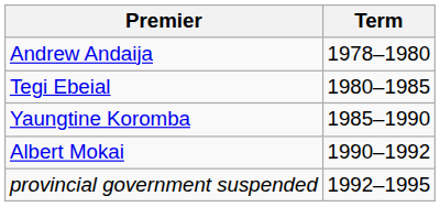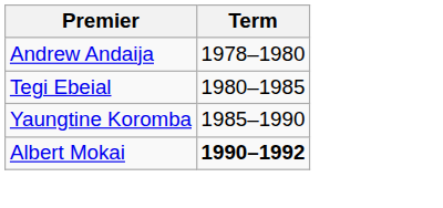 <table class="wikitable">
 <tr>
 <th><strong>Premier</strong></th>
 <th><strong>Term</strong></th>
 </tr>
 <tr>
 <td><a href='#'>Andrew Andaija</a></td>
 <td>1978–1980</td>
 </tr>
 <tr>
 <td><a href='#'>Tegi Ebeial</a></td>
 <td>1980–1985</td>
 </tr>
 <tr>
 <td><a href='#'>Yaungtine Koromba</a></td>
 <td>1985–1990</td>
 </tr>
 <tr>
 <td><a href='#'>Albert Mokai</a></td>
-<td>1990–1992</td>
-</tr>
-<tr>
-<td><em>provincial government suspended</em></td>
-<td>1992–1995</td>
+<td><strong>1990–1992</strong></td>
 </tr>
 </table>
